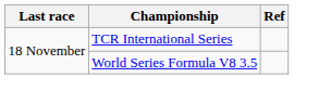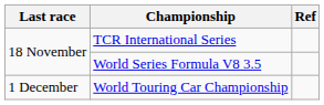 <table class="wikitable" style="font-size: 85%">
 <tr>
 <th>Last race</th>
 <th>Championship</th>
 <th>Ref</th>
 </tr>
 <tr>
 <td rowspan=2>18 November</td>
 <td><a href='#'>TCR International Series</a></td>
 <td></td>
 </tr>
 <tr>
 <td><a href='#'>World Series Formula V8 3.5</a></td>
 <td></td>
 </tr>
+<tr>
+<td>1 December</td>
+<td><a href='#'>World Touring Car Championship</a></td>
+<td></td>
+</tr>
 </table>
